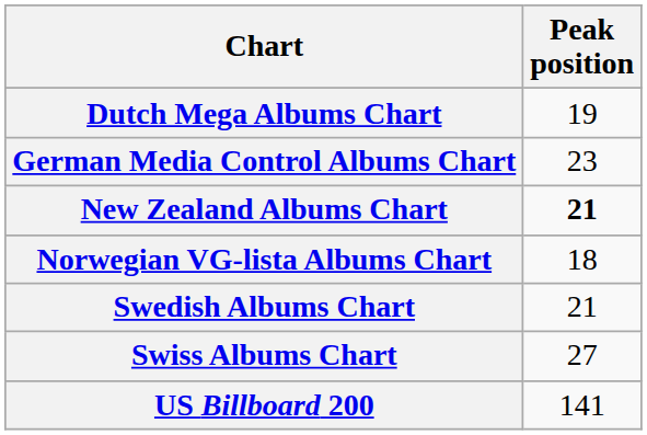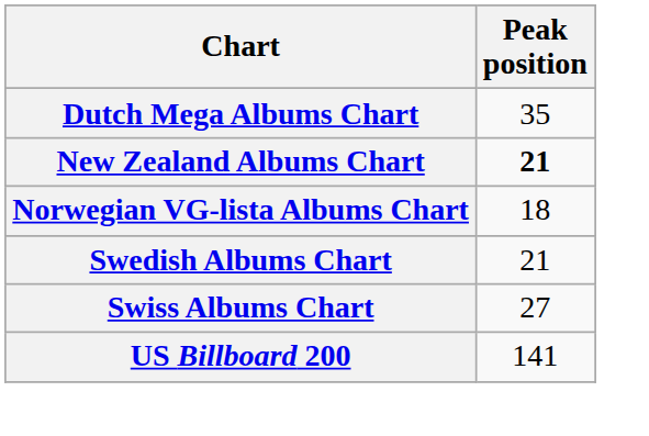 <table class="wikitable sortable plainrowheaders" style="text-align:center">
 <tr>
 <th>Chart</th>
 <th>Peak<br>position</th>
 </tr>
 <tr>
 <th scope="row"><a href='#'>Dutch Mega Albums Chart</a></th>
-<td>19</td>
-</tr>
-<tr>
-<th scope="row"><a href='#'>German Media Control Albums Chart</a></th>
-<td>23</td>
+<td>35</td>
 </tr>
 <tr>
 <th scope="row"><a href='#'>New Zealand Albums Chart</a></th>
 <td><strong>21</strong></td>
 </tr>
 <tr>
 <th scope="row"><a href='#'>Norwegian VG-lista Albums Chart</a></th>
 <td>18</td>
 </tr>
 <tr>
 <th scope="row"><a href='#'>Swedish Albums Chart</a></th>
 <td>21</td>
 </tr>
 <tr>
 <th scope="row"><a href='#'>Swiss Albums Chart</a></th>
 <td>27</td>
 </tr>
 <tr>
 <th scope="row"><a href='#'>US <em>Billboard</em> 200</a></th>
 <td>141</td>
 </tr>
 </table>
